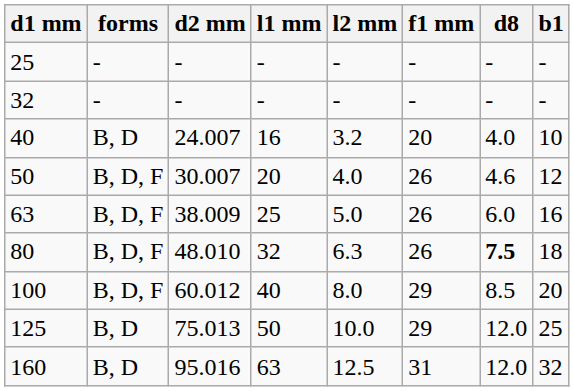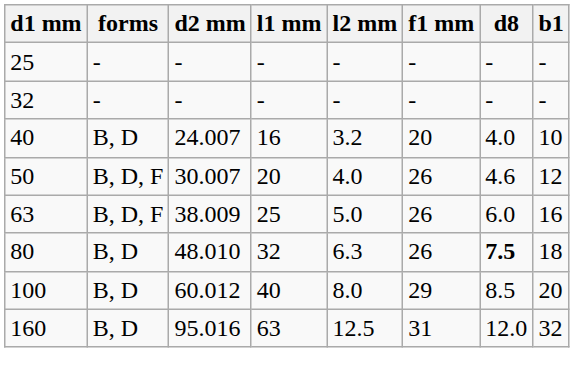 <table class="wikitable">
 <tr>
 <th>d1 mm</th>
 <th>forms</th>
 <th>d2 mm</th>
 <th>l1 mm</th>
 <th>l2 mm</th>
 <th>f1 mm</th>
 <th>d8</th>
 <th>b1</th>
 </tr>
 <tr>
 <td>25</td>
 <td>-</td>
 <td>-</td>
 <td>-</td>
 <td>-</td>
 <td>-</td>
 <td>-</td>
 <td>-</td>
 </tr>
 <tr>
 <td>32</td>
 <td>-</td>
 <td>-</td>
 <td>-</td>
 <td>-</td>
 <td>-</td>
 <td>-</td>
 <td>-</td>
 </tr>
 <tr>
 <td>40</td>
 <td>B, D</td>
 <td>24.007</td>
 <td>16</td>
 <td>3.2</td>
 <td>20</td>
 <td>4.0</td>
 <td>10</td>
 </tr>
 <tr>
 <td>50</td>
 <td>B, D, F</td>
 <td>30.007</td>
 <td>20</td>
 <td>4.0</td>
 <td>26</td>
 <td>4.6</td>
 <td>12</td>
 </tr>
 <tr>
 <td>63</td>
 <td>B, D, F</td>
 <td>38.009</td>
 <td>25</td>
 <td>5.0</td>
 <td>26</td>
 <td>6.0</td>
 <td>16</td>
 </tr>
 <tr>
 <td>80</td>
-<td>B, D, F</td>
+<td>B, D</td>
 <td>48.010</td>
 <td>32</td>
 <td>6.3</td>
 <td>26</td>
 <td><strong>7.5</strong></td>
 <td>18</td>
 </tr>
 <tr>
 <td>100</td>
-<td>B, D, F</td>
+<td>B, D</td>
 <td>60.012</td>
 <td>40</td>
 <td>8.0</td>
 <td>29</td>
 <td>8.5</td>
 <td>20</td>
-</tr>
-<tr>
-<td>125</td>
-<td>B, D</td>
-<td>75.013</td>
-<td>50</td>
-<td>10.0</td>
-<td>29</td>
-<td>12.0</td>
-<td>25</td>
 </tr>
 <tr>
 <td>160</td>
 <td>B, D</td>
 <td>95.016</td>
 <td>63</td>
 <td>12.5</td>
 <td>31</td>
 <td>12.0</td>
 <td>32</td>
 </tr>
 </table>
